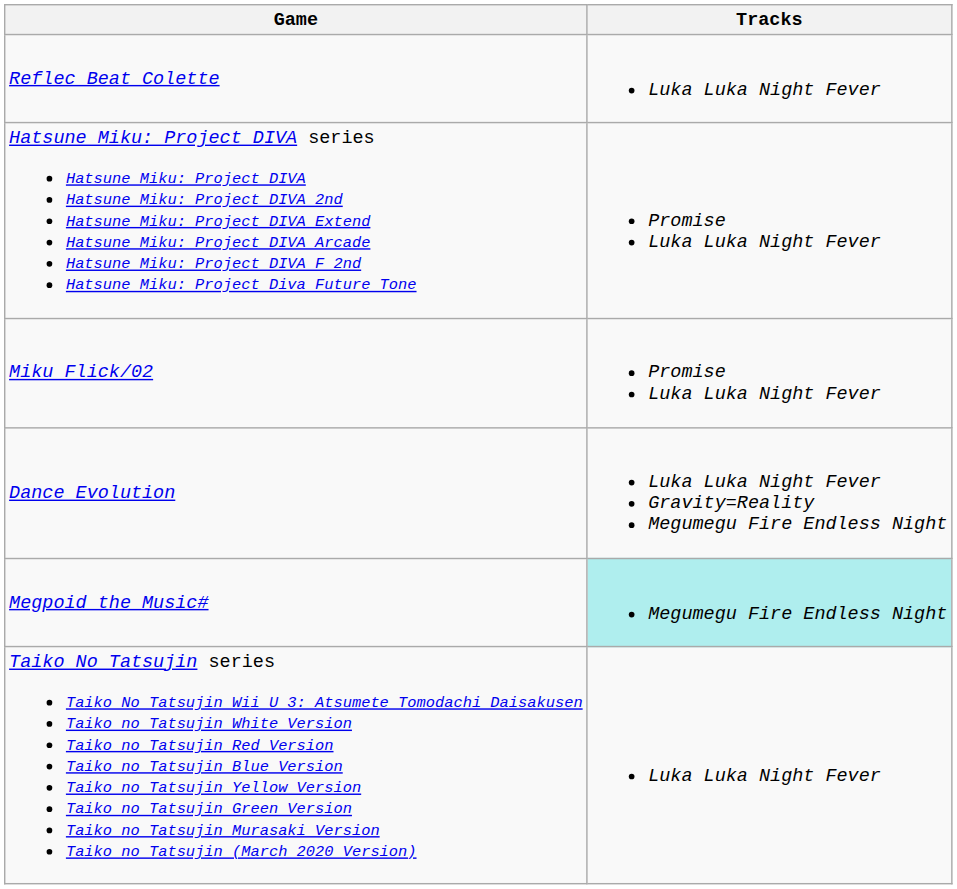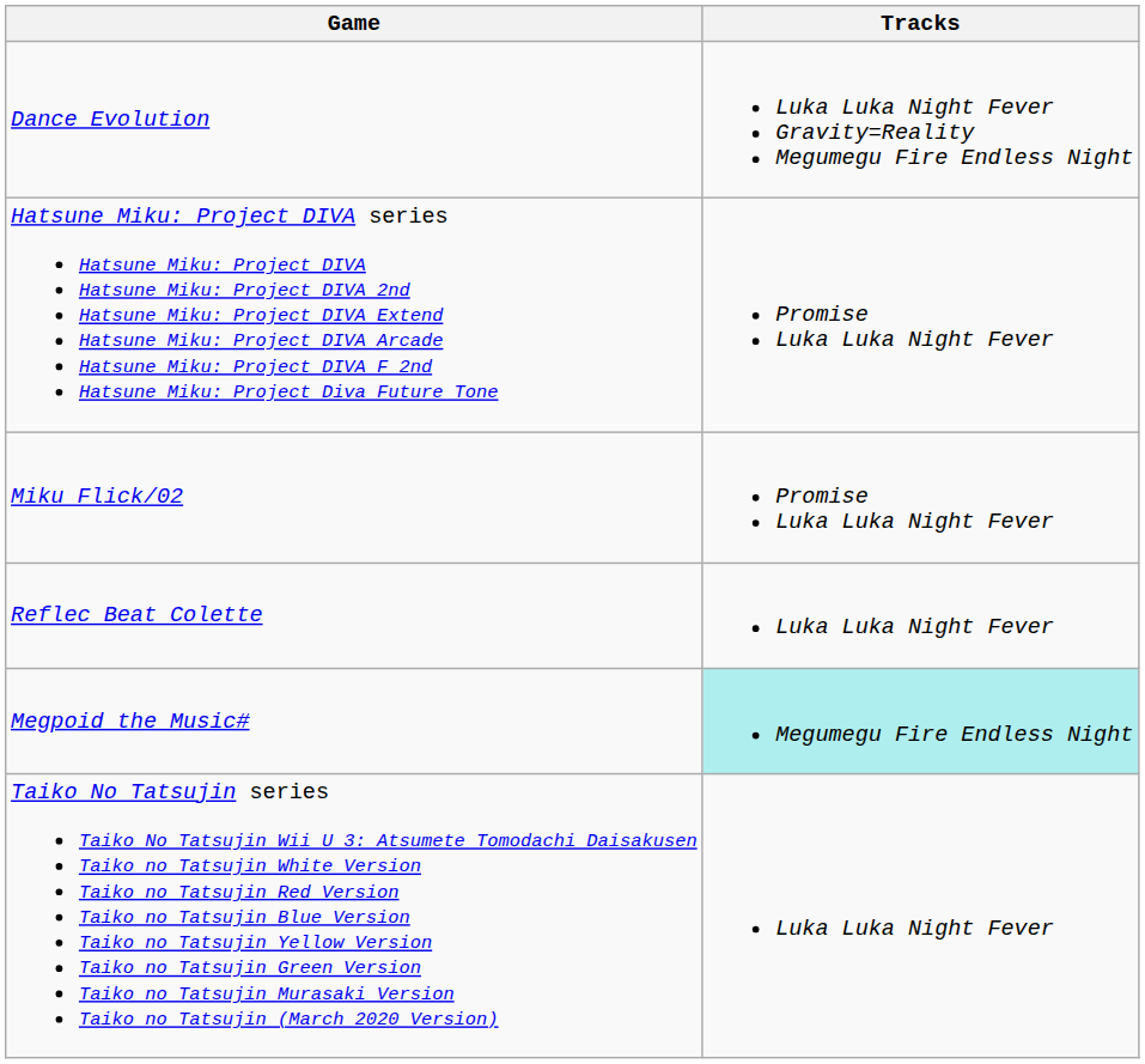 <table class="wikitable">
 <tr>
 <th>Game</th>
 <th>Tracks</th>
 </tr>
 <tr>
-<td><em><a href='#'>Reflec Beat Colette</a></em></td>
-<td><br><ul><li><em>Luka Luka Night Fever</em></li></ul></td>
+<td><em><a href='#'>Dance Evolution</a></em></td>
+<td><br><ul><li><em>Luka Luka Night Fever</em></li><li><em>Gravity=Reality</em></li><li><em>Megumegu Fire Endless Night</em></li></ul></td>
 </tr>
 <tr>
 <td><em><a href='#'>Hatsune Miku: Project DIVA</a></em> series<br><ul><li><small><em><a href='#'>Hatsune Miku: Project DIVA</a></em></small></li><li><small><em><a href='#'>Hatsune Miku: Project DIVA 2nd</a></em></small></li><li><small><em><a href='#'>Hatsune Miku: Project DIVA Extend</a></em></small></li><li><small><em><a href='#'>Hatsune Miku: Project DIVA Arcade</a></em></small></li><li><small><em><a href='#'>Hatsune Miku: Project DIVA F 2nd</a></em></small></li><li><small><em><a href='#'>Hatsune Miku: Project Diva Future Tone</a></em></small></li></ul></td>
 <td><br><ul><li><em>Promise</em></li><li><em>Luka Luka Night Fever</em></li></ul></td>
 </tr>
 <tr>
 <td><em><a href='#'>Miku Flick/02</a></em></td>
 <td><br><ul><li><em>Promise</em></li><li><em>Luka Luka Night Fever</em></li></ul></td>
 </tr>
 <tr>
-<td><em><a href='#'>Dance Evolution</a></em></td>
-<td><br><ul><li><em>Luka Luka Night Fever</em></li><li><em>Gravity=Reality</em></li><li><em>Megumegu Fire Endless Night</em></li></ul></td>
+<td><em><a href='#'>Reflec Beat Colette</a></em></td>
+<td><br><ul><li><em>Luka Luka Night Fever</em></li></ul></td>
 </tr>
 <tr>
 <td><em><a href='#'>Megpoid the Music#</a></em></td>
 <td style="background: paleturquoise;"><br><ul><li><em>Megumegu Fire Endless Night</em></li></ul></td>
 </tr>
 <tr>
 <td><em><a href='#'>Taiko No Tatsujin</a></em> series<br><ul><li><small><em><a href='#'>Taiko No Tatsujin Wii U 3: Atsumete Tomodachi Daisakusen</a></em></small></li><li><small><em><a href='#'>Taiko no Tatsujin White Version</a></em></small></li><li><small><em><a href='#'>Taiko no Tatsujin Red Version</a></em></small></li><li><small><em><a href='#'>Taiko no Tatsujin Blue Version</a></em></small></li><li><small><em><a href='#'>Taiko no Tatsujin Yellow Version</a></em></small></li><li><small><em><a href='#'>Taiko no Tatsujin Green Version</a></em></small></li><li><small><em><a href='#'>Taiko no Tatsujin Murasaki Version</a></em></small></li><li><small><em><a href='#'>Taiko no Tatsujin (March 2020 Version)</a></em></small></li></ul></td>
 <td><br><ul><li><em>Luka Luka Night Fever</em></li></ul></td>
 </tr>
 </table>
